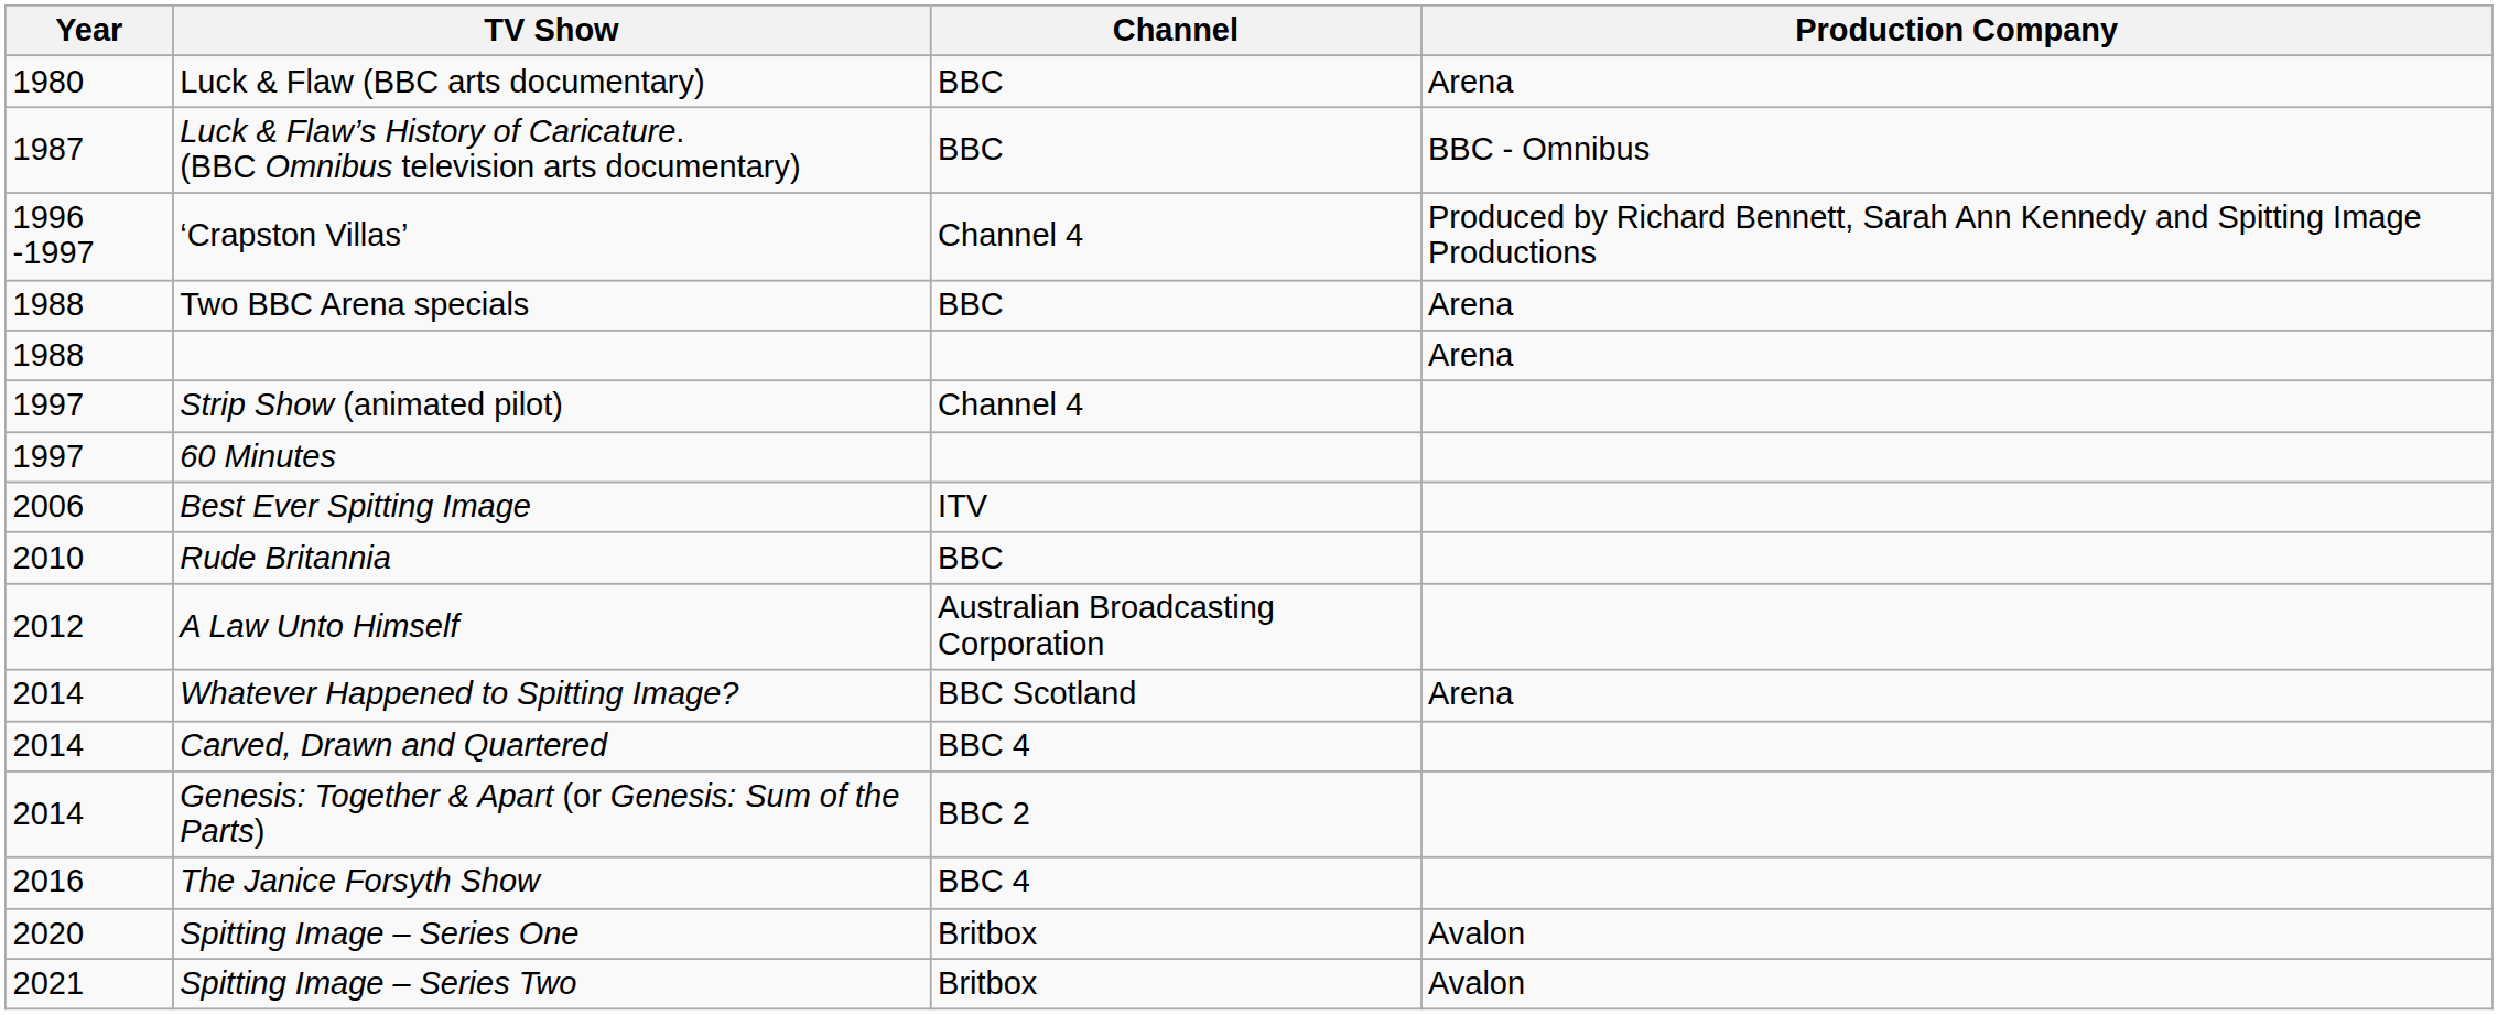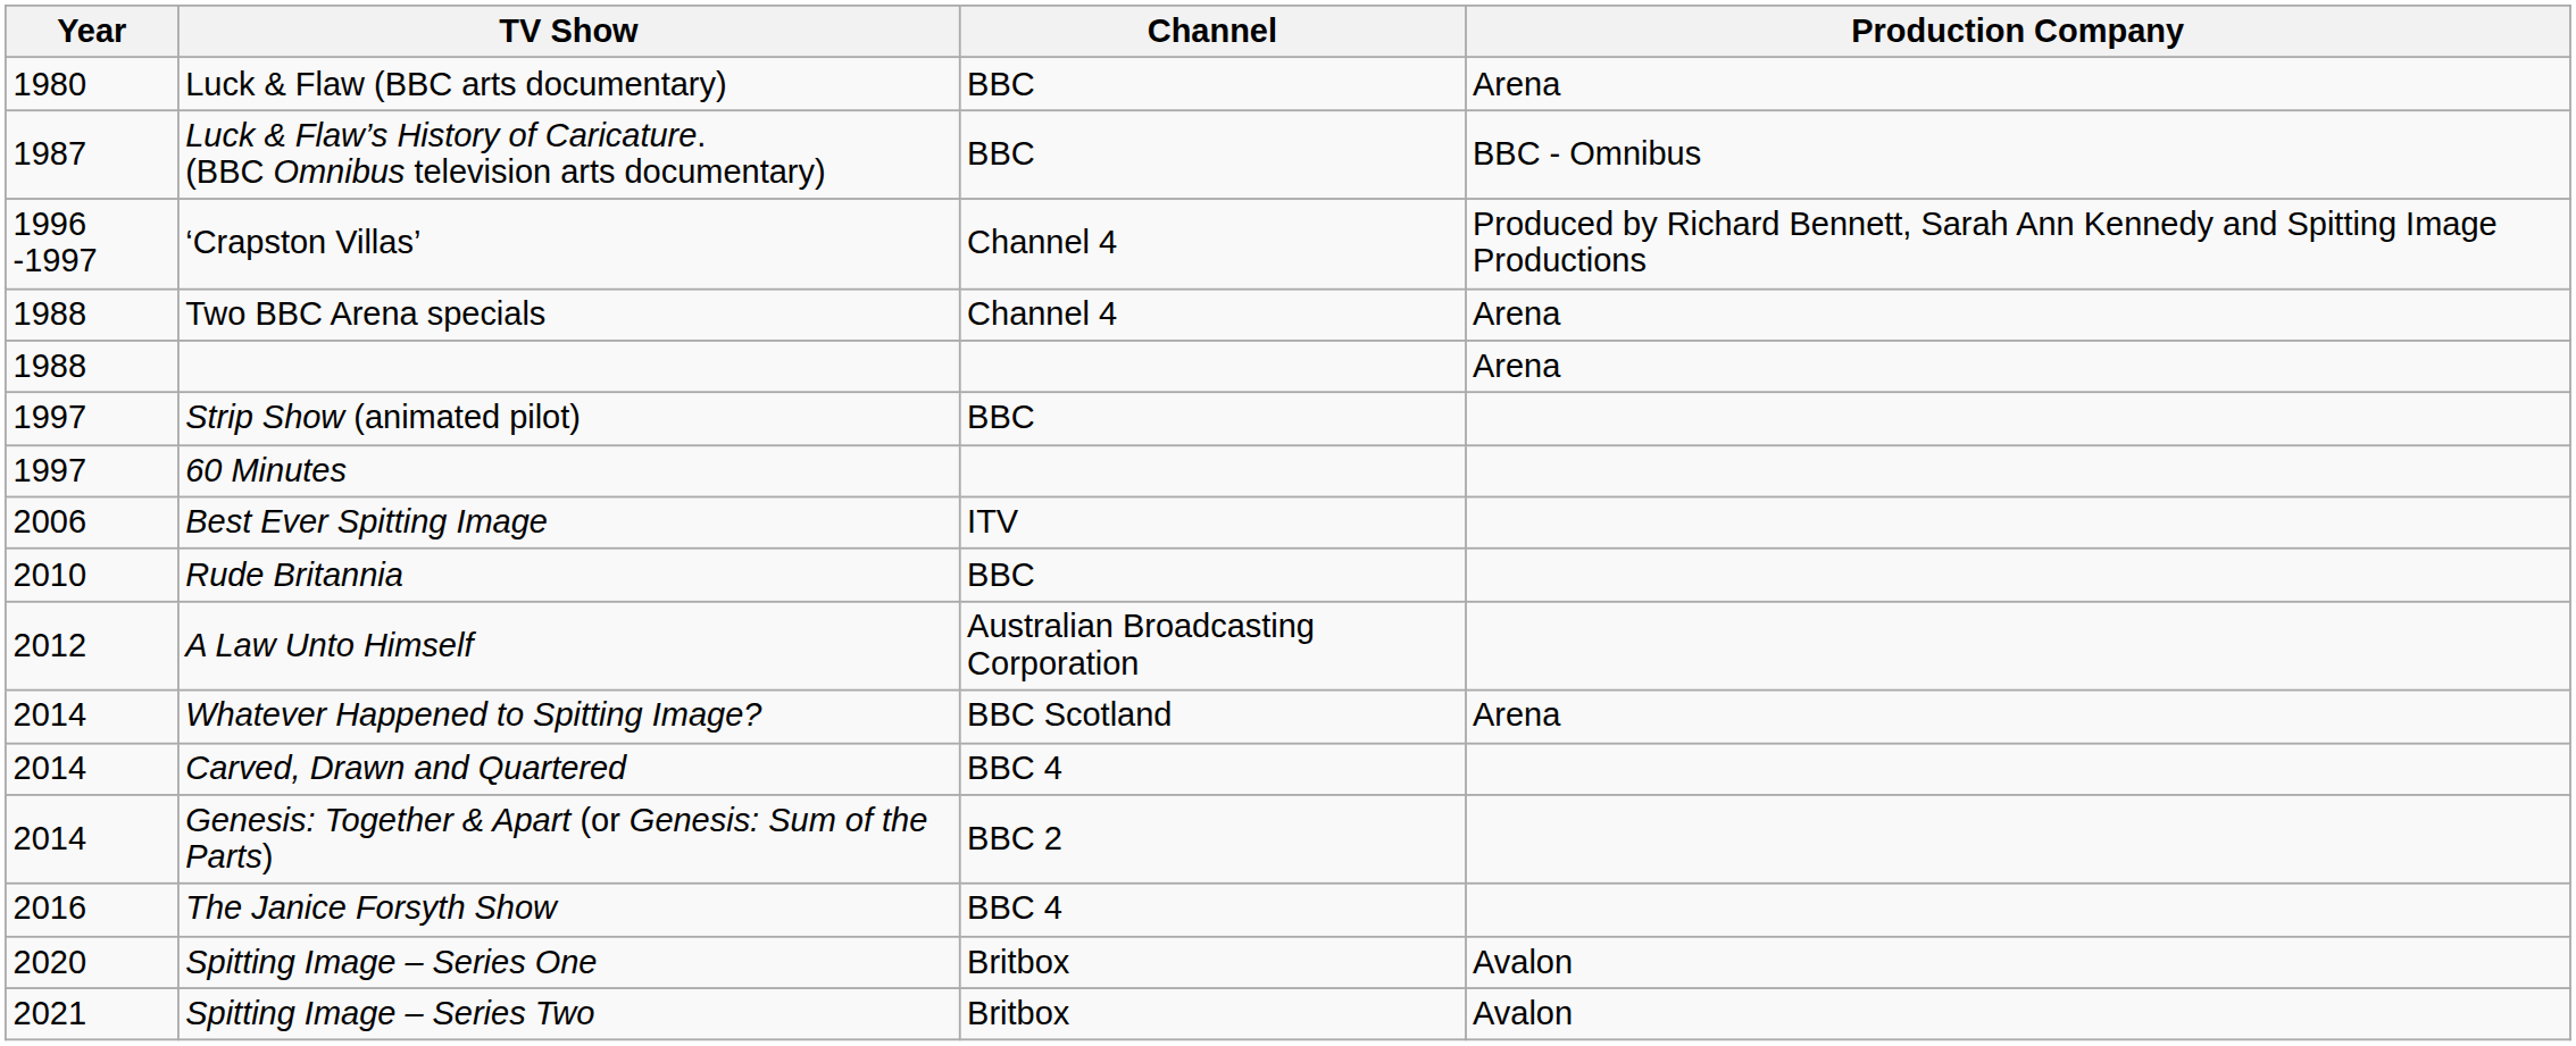 <table class="wikitable">
 <tr>
 <th>Year</th>
 <th>TV Show</th>
 <th>Channel</th>
 <th>Production Company</th>
 </tr>
 <tr>
 <td>1980</td>
 <td>Luck & Flaw (BBC arts  documentary)</td>
 <td>BBC</td>
 <td>Arena</td>
 </tr>
 <tr>
 <td>1987</td>
 <td><em>Luck & Flaw’s History  of Caricature</em>.<br>(BBC <em>Omnibus</em>  television arts documentary)</td>
 <td>BBC</td>
 <td>BBC -  Omnibus</td>
 </tr>
 <tr>
 <td>1996  -1997</td>
 <td>‘Crapston  Villas’</td>
 <td>Channel  4</td>
 <td>Produced  by Richard Bennett, Sarah Ann Kennedy and Spitting Image Productions</td>
 </tr>
 <tr>
 <td>1988</td>
 <td>Two  BBC Arena specials</td>
-<td>BBC</td>
+<td>Channel  4</td>
 <td>Arena</td>
 </tr>
 <tr>
 <td>1988</td>
 <td></td>
 <td></td>
 <td>Arena</td>
 </tr>
 <tr>
 <td>1997</td>
 <td><em>Strip Show</em> (animated pilot)</td>
-<td>Channel  4</td>
+<td>BBC</td>
 <td></td>
 </tr>
 <tr>
 <td>1997</td>
 <td><em>60 Minutes</em></td>
 <td></td>
 <td></td>
 </tr>
 <tr>
 <td>2006</td>
 <td><em>Best Ever Spitting Image</em></td>
 <td>ITV</td>
 <td></td>
 </tr>
 <tr>
 <td>2010</td>
 <td><em>Rude Britannia</em></td>
 <td>BBC</td>
 <td></td>
 </tr>
 <tr>
 <td>2012</td>
 <td><em>A Law Unto Himself</em></td>
 <td>Australian Broadcasting  Corporation</td>
 <td></td>
 </tr>
 <tr>
 <td>2014</td>
 <td><em>Whatever Happened to</em> <em>Spitting Image?</em></td>
 <td>BBC Scotland</td>
 <td>Arena</td>
 </tr>
 <tr>
 <td>2014</td>
 <td><em>Carved, Drawn and  Quartered</em></td>
 <td>BBC 4</td>
 <td></td>
 </tr>
 <tr>
 <td>2014</td>
 <td><em>Genesis:</em> <em>Together & Apart</em> (or  <em>Genesis: Sum of the Parts</em>)</td>
 <td>BBC 2</td>
 <td></td>
 </tr>
 <tr>
 <td>2016</td>
 <td><em>The Janice Forsyth Show</em></td>
 <td>BBC 4</td>
 <td></td>
 </tr>
 <tr>
 <td>2020</td>
 <td><em>Spitting Image – Series  One</em></td>
 <td>Britbox</td>
 <td>Avalon</td>
 </tr>
 <tr>
 <td>2021</td>
 <td><em>Spitting Image – Series  Two</em></td>
 <td>Britbox</td>
 <td>Avalon</td>
 </tr>
 </table>
